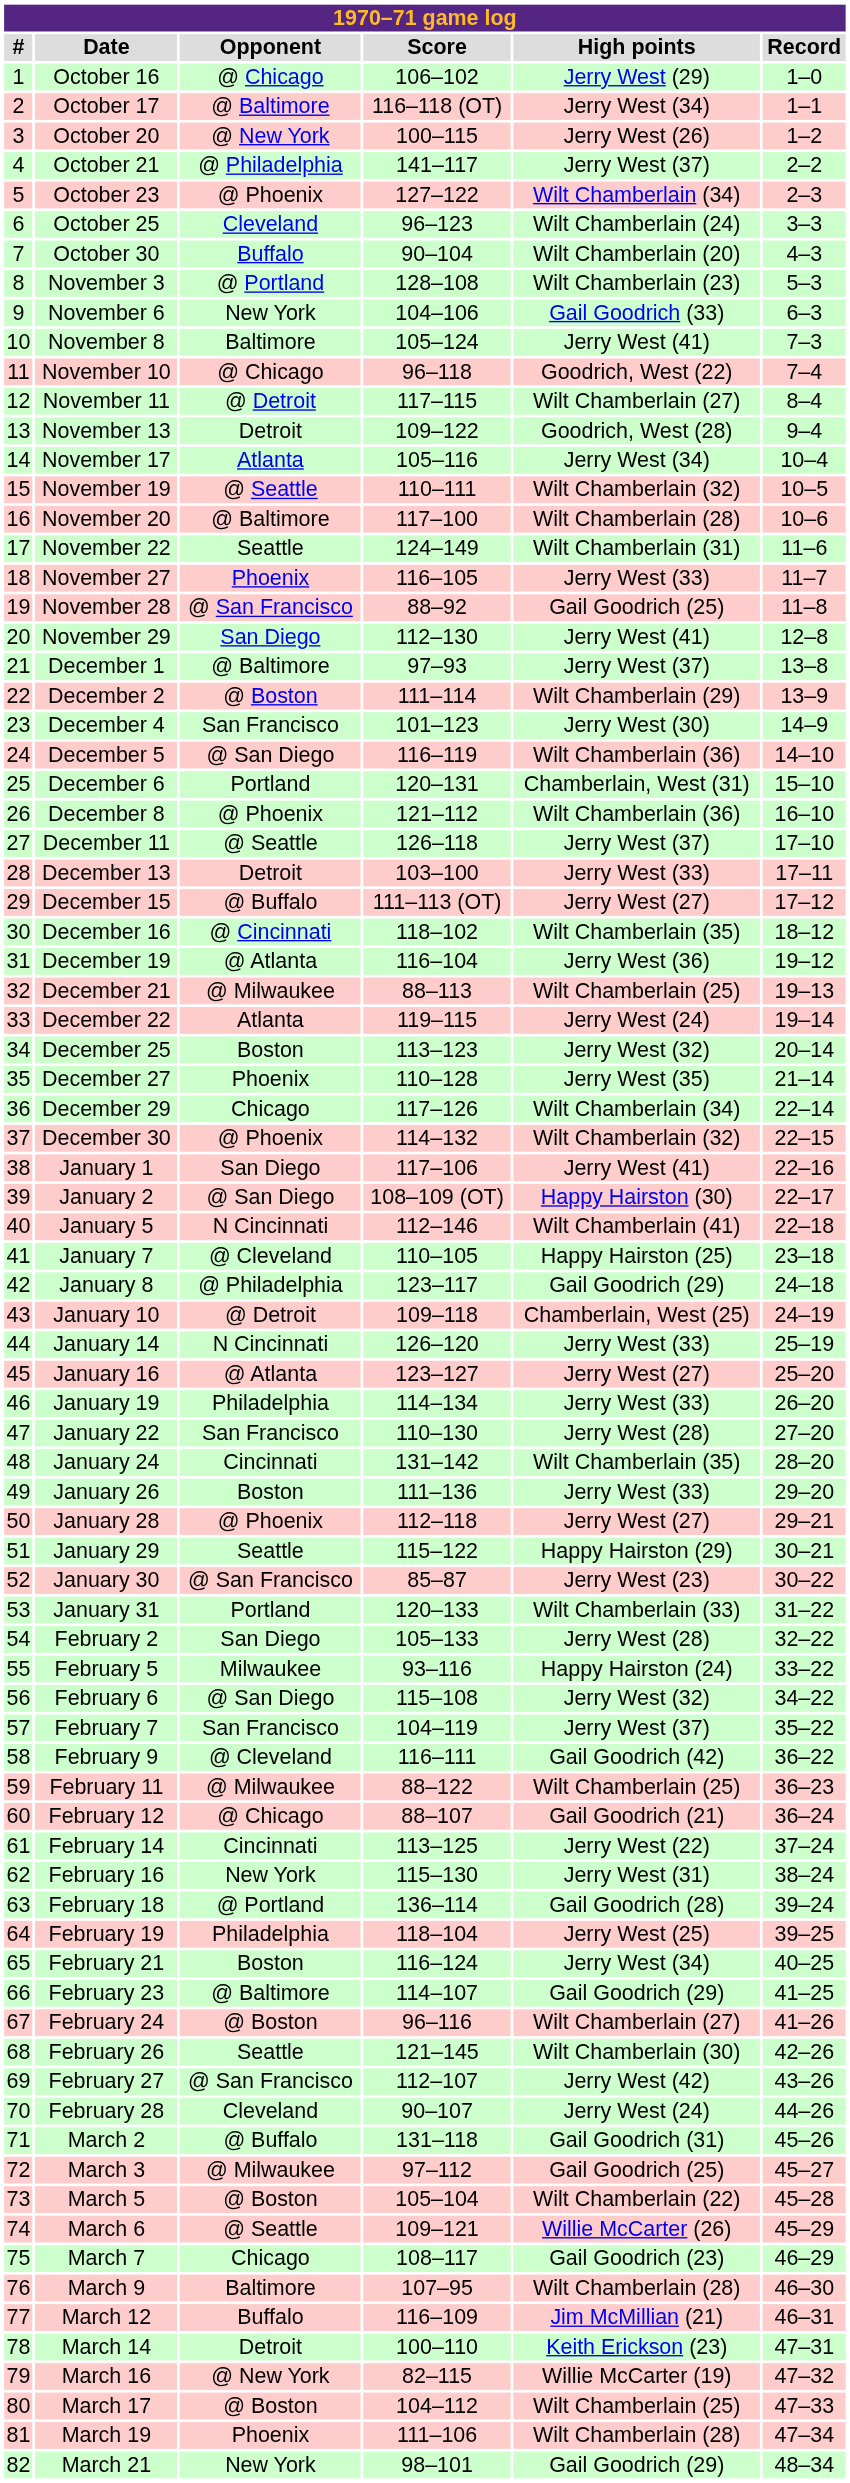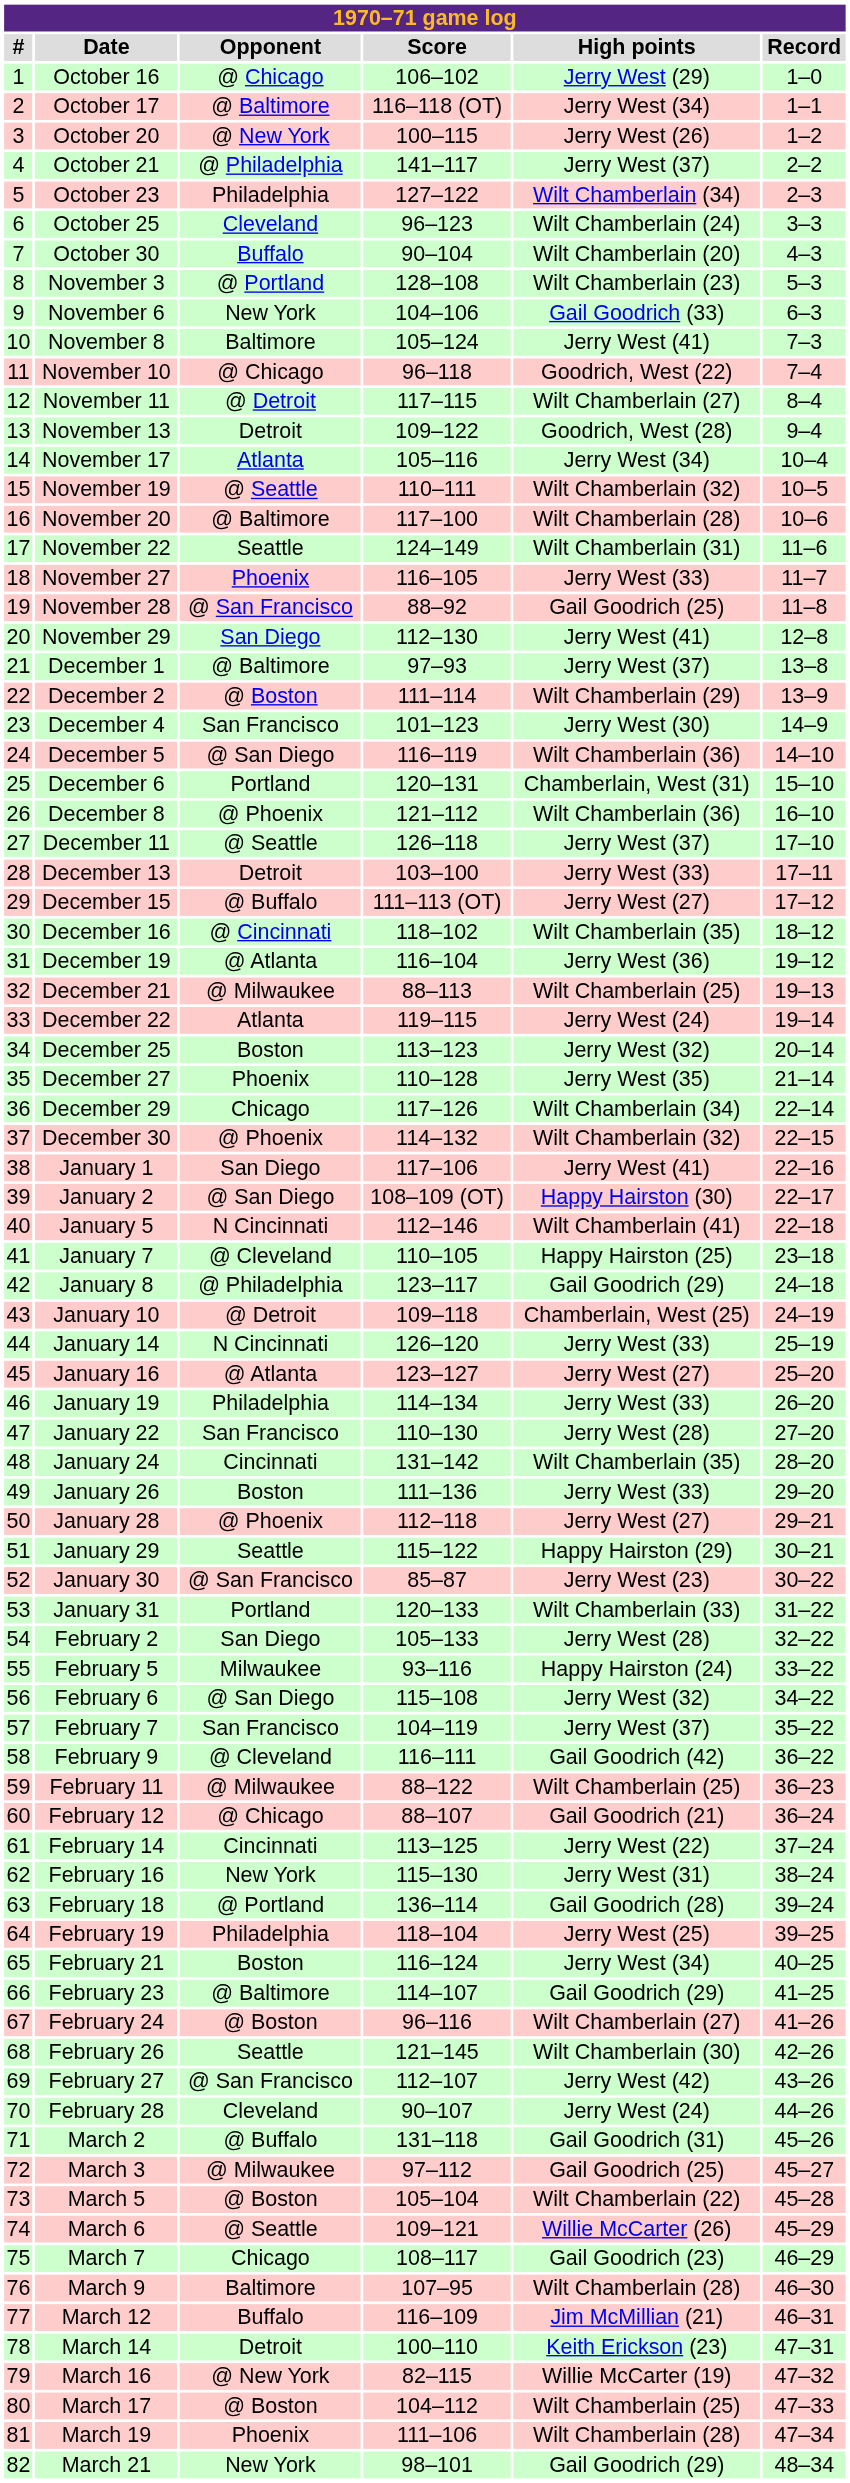 <table class="toccolours collapsible" width=50% style="clear:both; margin:1.5em auto; text-align:center">
 <tr>
 <th colspan=11 style="background:#552583; color:#FDB927;">1970–71 game log</th>
 </tr>
 <tr align="center" bgcolor="#dddddd">
 <td><strong>#</strong></td>
 <td><strong>Date</strong></td>
 <td><strong>Opponent</strong></td>
 <td><strong>Score</strong></td>
 <td><strong>High points</strong></td>
 <td><strong>Record</strong></td>
 </tr>
 <tr align="center" bgcolor="ccffcc">
 <td>1</td>
 <td>October 16</td>
 <td>@ <a href='#'>Chicago</a></td>
 <td>106–102</td>
 <td><a href='#'>Jerry West</a> (29)</td>
 <td>1–0</td>
 </tr>
 <tr align="center" bgcolor="ffcccc">
 <td>2</td>
 <td>October 17</td>
 <td>@ <a href='#'>Baltimore</a></td>
 <td>116–118 (OT)</td>
 <td>Jerry West (34)</td>
 <td>1–1</td>
 </tr>
 <tr align="center" bgcolor="ffcccc">
 <td>3</td>
 <td>October 20</td>
 <td>@ <a href='#'>New York</a></td>
 <td>100–115</td>
 <td>Jerry West (26)</td>
 <td>1–2</td>
 </tr>
 <tr align="center" bgcolor="ccffcc">
 <td>4</td>
 <td>October 21</td>
 <td>@ <a href='#'>Philadelphia</a></td>
 <td>141–117</td>
 <td>Jerry West (37)</td>
 <td>2–2</td>
 </tr>
 <tr align="center" bgcolor="ffcccc">
 <td>5</td>
 <td>October 23</td>
-<td>@ Phoenix</td>
+<td>Philadelphia</td>
 <td>127–122</td>
 <td><a href='#'>Wilt Chamberlain</a> (34)</td>
 <td>2–3</td>
 </tr>
 <tr align="center" bgcolor="ccffcc">
 <td>6</td>
 <td>October 25</td>
 <td><a href='#'>Cleveland</a></td>
 <td>96–123</td>
 <td>Wilt Chamberlain (24)</td>
 <td>3–3</td>
 </tr>
 <tr align="center" bgcolor="ccffcc">
 <td>7</td>
 <td>October 30</td>
 <td><a href='#'>Buffalo</a></td>
 <td>90–104</td>
 <td>Wilt Chamberlain (20)</td>
 <td>4–3</td>
 </tr>
 <tr align="center" bgcolor="ccffcc">
 <td>8</td>
 <td>November 3</td>
 <td>@ <a href='#'>Portland</a></td>
 <td>128–108</td>
 <td>Wilt Chamberlain (23)</td>
 <td>5–3</td>
 </tr>
 <tr align="center" bgcolor="ccffcc">
 <td>9</td>
 <td>November 6</td>
 <td>New York</td>
 <td>104–106</td>
 <td><a href='#'>Gail Goodrich</a> (33)</td>
 <td>6–3</td>
 </tr>
 <tr align="center" bgcolor="ccffcc">
 <td>10</td>
 <td>November 8</td>
 <td>Baltimore</td>
 <td>105–124</td>
 <td>Jerry West (41)</td>
 <td>7–3</td>
 </tr>
 <tr align="center" bgcolor="ffcccc">
 <td>11</td>
 <td>November 10</td>
 <td>@ Chicago</td>
 <td>96–118</td>
 <td>Goodrich, West (22)</td>
 <td>7–4</td>
 </tr>
 <tr align="center" bgcolor="ccffcc">
 <td>12</td>
 <td>November 11</td>
 <td>@ <a href='#'>Detroit</a></td>
 <td>117–115</td>
 <td>Wilt Chamberlain (27)</td>
 <td>8–4</td>
 </tr>
 <tr align="center" bgcolor="ccffcc">
 <td>13</td>
 <td>November 13</td>
 <td>Detroit</td>
 <td>109–122</td>
 <td>Goodrich, West (28)</td>
 <td>9–4</td>
 </tr>
 <tr align="center" bgcolor="ccffcc">
 <td>14</td>
 <td>November 17</td>
 <td><a href='#'>Atlanta</a></td>
 <td>105–116</td>
 <td>Jerry West (34)</td>
 <td>10–4</td>
 </tr>
 <tr align="center" bgcolor="ffcccc">
 <td>15</td>
 <td>November 19</td>
 <td>@ <a href='#'>Seattle</a></td>
 <td>110–111</td>
 <td>Wilt Chamberlain (32)</td>
 <td>10–5</td>
 </tr>
 <tr align="center" bgcolor="ffcccc">
 <td>16</td>
 <td>November 20</td>
 <td>@ Baltimore</td>
 <td>117–100</td>
 <td>Wilt Chamberlain (28)</td>
 <td>10–6</td>
 </tr>
 <tr align="center" bgcolor="ccffcc">
 <td>17</td>
 <td>November 22</td>
 <td>Seattle</td>
 <td>124–149</td>
 <td>Wilt Chamberlain (31)</td>
 <td>11–6</td>
 </tr>
 <tr align="center" bgcolor="ffcccc">
 <td>18</td>
 <td>November 27</td>
 <td><a href='#'>Phoenix</a></td>
 <td>116–105</td>
 <td>Jerry West (33)</td>
 <td>11–7</td>
 </tr>
 <tr align="center" bgcolor="ffcccc">
 <td>19</td>
 <td>November 28</td>
 <td>@ <a href='#'>San Francisco</a></td>
 <td>88–92</td>
 <td>Gail Goodrich (25)</td>
 <td>11–8</td>
 </tr>
 <tr align="center" bgcolor="ccffcc">
 <td>20</td>
 <td>November 29</td>
 <td><a href='#'>San Diego</a></td>
 <td>112–130</td>
 <td>Jerry West (41)</td>
 <td>12–8</td>
 </tr>
 <tr align="center" bgcolor="ccffcc">
 <td>21</td>
 <td>December 1</td>
 <td>@ Baltimore</td>
 <td>97–93</td>
 <td>Jerry West (37)</td>
 <td>13–8</td>
 </tr>
 <tr align="center" bgcolor="ffcccc">
 <td>22</td>
 <td>December 2</td>
 <td>@ <a href='#'>Boston</a></td>
 <td>111–114</td>
 <td>Wilt Chamberlain (29)</td>
 <td>13–9</td>
 </tr>
 <tr align="center" bgcolor="ccffcc">
 <td>23</td>
 <td>December 4</td>
 <td>San Francisco</td>
 <td>101–123</td>
 <td>Jerry West (30)</td>
 <td>14–9</td>
 </tr>
 <tr align="center" bgcolor="ffcccc">
 <td>24</td>
 <td>December 5</td>
 <td>@ San Diego</td>
 <td>116–119</td>
 <td>Wilt Chamberlain (36)</td>
 <td>14–10</td>
 </tr>
 <tr align="center" bgcolor="ccffcc">
 <td>25</td>
 <td>December 6</td>
 <td>Portland</td>
 <td>120–131</td>
 <td>Chamberlain, West (31)</td>
 <td>15–10</td>
 </tr>
 <tr align="center" bgcolor="ccffcc">
 <td>26</td>
 <td>December 8</td>
 <td>@ Phoenix</td>
 <td>121–112</td>
 <td>Wilt Chamberlain (36)</td>
 <td>16–10</td>
 </tr>
 <tr align="center" bgcolor="ccffcc">
 <td>27</td>
 <td>December 11</td>
 <td>@ Seattle</td>
 <td>126–118</td>
 <td>Jerry West (37)</td>
 <td>17–10</td>
 </tr>
 <tr align="center" bgcolor="ffcccc">
 <td>28</td>
 <td>December 13</td>
 <td>Detroit</td>
 <td>103–100</td>
 <td>Jerry West (33)</td>
 <td>17–11</td>
 </tr>
 <tr align="center" bgcolor="ffcccc">
 <td>29</td>
 <td>December 15</td>
 <td>@ Buffalo</td>
 <td>111–113 (OT)</td>
 <td>Jerry West (27)</td>
 <td>17–12</td>
 </tr>
 <tr align="center" bgcolor="ccffcc">
 <td>30</td>
 <td>December 16</td>
 <td>@ <a href='#'>Cincinnati</a></td>
 <td>118–102</td>
 <td>Wilt Chamberlain (35)</td>
 <td>18–12</td>
 </tr>
 <tr align="center" bgcolor="ccffcc">
 <td>31</td>
 <td>December 19</td>
 <td>@ Atlanta</td>
 <td>116–104</td>
 <td>Jerry West (36)</td>
 <td>19–12</td>
 </tr>
 <tr align="center" bgcolor="ffcccc">
 <td>32</td>
 <td>December 21</td>
 <td>@ Milwaukee</td>
 <td>88–113</td>
 <td>Wilt Chamberlain (25)</td>
 <td>19–13</td>
 </tr>
 <tr align="center" bgcolor="ffcccc">
 <td>33</td>
 <td>December 22</td>
 <td>Atlanta</td>
 <td>119–115</td>
 <td>Jerry West (24)</td>
 <td>19–14</td>
 </tr>
 <tr align="center" bgcolor="ccffcc">
 <td>34</td>
 <td>December 25</td>
 <td>Boston</td>
 <td>113–123</td>
 <td>Jerry West (32)</td>
 <td>20–14</td>
 </tr>
 <tr align="center" bgcolor="ccffcc">
 <td>35</td>
 <td>December 27</td>
 <td>Phoenix</td>
 <td>110–128</td>
 <td>Jerry West (35)</td>
 <td>21–14</td>
 </tr>
 <tr align="center" bgcolor="ccffcc">
 <td>36</td>
 <td>December 29</td>
 <td>Chicago</td>
 <td>117–126</td>
 <td>Wilt Chamberlain (34)</td>
 <td>22–14</td>
 </tr>
 <tr align="center" bgcolor="ffcccc">
 <td>37</td>
 <td>December 30</td>
 <td>@ Phoenix</td>
 <td>114–132</td>
 <td>Wilt Chamberlain (32)</td>
 <td>22–15</td>
 </tr>
 <tr align="center" bgcolor="ffcccc">
 <td>38</td>
 <td>January 1</td>
 <td>San Diego</td>
 <td>117–106</td>
 <td>Jerry West (41)</td>
 <td>22–16</td>
 </tr>
 <tr align="center" bgcolor="ffcccc">
 <td>39</td>
 <td>January 2</td>
 <td>@ San Diego</td>
 <td>108–109 (OT)</td>
 <td><a href='#'>Happy Hairston</a> (30)</td>
 <td>22–17</td>
 </tr>
 <tr align="center" bgcolor="ffcccc">
 <td>40</td>
 <td>January 5</td>
 <td>N Cincinnati</td>
 <td>112–146</td>
 <td>Wilt Chamberlain (41)</td>
 <td>22–18</td>
 </tr>
 <tr align="center" bgcolor="ccffcc">
 <td>41</td>
 <td>January 7</td>
 <td>@ Cleveland</td>
 <td>110–105</td>
 <td>Happy Hairston (25)</td>
 <td>23–18</td>
 </tr>
 <tr align="center" bgcolor="ccffcc">
 <td>42</td>
 <td>January 8</td>
 <td>@ Philadelphia</td>
 <td>123–117</td>
 <td>Gail Goodrich (29)</td>
 <td>24–18</td>
 </tr>
 <tr align="center" bgcolor="ffcccc">
 <td>43</td>
 <td>January 10</td>
 <td>@ Detroit</td>
 <td>109–118</td>
 <td>Chamberlain, West (25)</td>
 <td>24–19</td>
 </tr>
 <tr align="center" bgcolor="ccffcc">
 <td>44</td>
 <td>January 14</td>
 <td>N Cincinnati</td>
 <td>126–120</td>
 <td>Jerry West (33)</td>
 <td>25–19</td>
 </tr>
 <tr align="center" bgcolor="ffcccc">
 <td>45</td>
 <td>January 16</td>
 <td>@ Atlanta</td>
 <td>123–127</td>
 <td>Jerry West (27)</td>
 <td>25–20</td>
 </tr>
 <tr align="center" bgcolor="ccffcc">
 <td>46</td>
 <td>January 19</td>
 <td>Philadelphia</td>
 <td>114–134</td>
 <td>Jerry West (33)</td>
 <td>26–20</td>
 </tr>
 <tr align="center" bgcolor="ccffcc">
 <td>47</td>
 <td>January 22</td>
 <td>San Francisco</td>
 <td>110–130</td>
 <td>Jerry West (28)</td>
 <td>27–20</td>
 </tr>
 <tr align="center" bgcolor="ccffcc">
 <td>48</td>
 <td>January 24</td>
 <td>Cincinnati</td>
 <td>131–142</td>
 <td>Wilt Chamberlain (35)</td>
 <td>28–20</td>
 </tr>
 <tr align="center" bgcolor="ccffcc">
 <td>49</td>
 <td>January 26</td>
 <td>Boston</td>
 <td>111–136</td>
 <td>Jerry West (33)</td>
 <td>29–20</td>
 </tr>
 <tr align="center" bgcolor="ffcccc">
 <td>50</td>
 <td>January 28</td>
 <td>@ Phoenix</td>
 <td>112–118</td>
 <td>Jerry West (27)</td>
 <td>29–21</td>
 </tr>
 <tr align="center" bgcolor="ccffcc">
 <td>51</td>
 <td>January 29</td>
 <td>Seattle</td>
 <td>115–122</td>
 <td>Happy Hairston (29)</td>
 <td>30–21</td>
 </tr>
 <tr align="center" bgcolor="ffcccc">
 <td>52</td>
 <td>January 30</td>
 <td>@ San Francisco</td>
 <td>85–87</td>
 <td>Jerry West (23)</td>
 <td>30–22</td>
 </tr>
 <tr align="center" bgcolor="ccffcc">
 <td>53</td>
 <td>January 31</td>
 <td>Portland</td>
 <td>120–133</td>
 <td>Wilt Chamberlain (33)</td>
 <td>31–22</td>
 </tr>
 <tr align="center" bgcolor="ccffcc">
 <td>54</td>
 <td>February 2</td>
 <td>San Diego</td>
 <td>105–133</td>
 <td>Jerry West (28)</td>
 <td>32–22</td>
 </tr>
 <tr align="center" bgcolor="ccffcc">
 <td>55</td>
 <td>February 5</td>
 <td>Milwaukee</td>
 <td>93–116</td>
 <td>Happy Hairston (24)</td>
 <td>33–22</td>
 </tr>
 <tr align="center" bgcolor="ccffcc">
 <td>56</td>
 <td>February 6</td>
 <td>@ San Diego</td>
 <td>115–108</td>
 <td>Jerry West (32)</td>
 <td>34–22</td>
 </tr>
 <tr align="center" bgcolor="ccffcc">
 <td>57</td>
 <td>February 7</td>
 <td>San Francisco</td>
 <td>104–119</td>
 <td>Jerry West (37)</td>
 <td>35–22</td>
 </tr>
 <tr align="center" bgcolor="ccffcc">
 <td>58</td>
 <td>February 9</td>
 <td>@ Cleveland</td>
 <td>116–111</td>
 <td>Gail Goodrich (42)</td>
 <td>36–22</td>
 </tr>
 <tr align="center" bgcolor="ffcccc">
 <td>59</td>
 <td>February 11</td>
 <td>@ Milwaukee</td>
 <td>88–122</td>
 <td>Wilt Chamberlain (25)</td>
 <td>36–23</td>
 </tr>
 <tr align="center" bgcolor="ffcccc">
 <td>60</td>
 <td>February 12</td>
 <td>@ Chicago</td>
 <td>88–107</td>
 <td>Gail Goodrich (21)</td>
 <td>36–24</td>
 </tr>
 <tr align="center" bgcolor="ccffcc">
 <td>61</td>
 <td>February 14</td>
 <td>Cincinnati</td>
 <td>113–125</td>
 <td>Jerry West (22)</td>
 <td>37–24</td>
 </tr>
 <tr align="center" bgcolor="ccffcc">
 <td>62</td>
 <td>February 16</td>
 <td>New York</td>
 <td>115–130</td>
 <td>Jerry West (31)</td>
 <td>38–24</td>
 </tr>
 <tr align="center" bgcolor="ccffcc">
 <td>63</td>
 <td>February 18</td>
 <td>@ Portland</td>
 <td>136–114</td>
 <td>Gail Goodrich (28)</td>
 <td>39–24</td>
 </tr>
 <tr align="center" bgcolor="ffcccc">
 <td>64</td>
 <td>February 19</td>
 <td>Philadelphia</td>
 <td>118–104</td>
 <td>Jerry West (25)</td>
 <td>39–25</td>
 </tr>
 <tr align="center" bgcolor="ccffcc">
 <td>65</td>
 <td>February 21</td>
 <td>Boston</td>
 <td>116–124</td>
 <td>Jerry West (34)</td>
 <td>40–25</td>
 </tr>
 <tr align="center" bgcolor="ccffcc">
 <td>66</td>
 <td>February 23</td>
 <td>@ Baltimore</td>
 <td>114–107</td>
 <td>Gail Goodrich (29)</td>
 <td>41–25</td>
 </tr>
 <tr align="center" bgcolor="ffcccc">
 <td>67</td>
 <td>February 24</td>
 <td>@ Boston</td>
 <td>96–116</td>
 <td>Wilt Chamberlain (27)</td>
 <td>41–26</td>
 </tr>
 <tr align="center" bgcolor="ccffcc">
 <td>68</td>
 <td>February 26</td>
 <td>Seattle</td>
 <td>121–145</td>
 <td>Wilt Chamberlain (30)</td>
 <td>42–26</td>
 </tr>
 <tr align="center" bgcolor="ccffcc">
 <td>69</td>
 <td>February 27</td>
 <td>@ San Francisco</td>
 <td>112–107</td>
 <td>Jerry West (42)</td>
 <td>43–26</td>
 </tr>
 <tr align="center" bgcolor="ccffcc">
 <td>70</td>
 <td>February 28</td>
 <td>Cleveland</td>
 <td>90–107</td>
 <td>Jerry West (24)</td>
 <td>44–26</td>
 </tr>
 <tr align="center" bgcolor="ccffcc">
 <td>71</td>
 <td>March 2</td>
 <td>@ Buffalo</td>
 <td>131–118</td>
 <td>Gail Goodrich (31)</td>
 <td>45–26</td>
 </tr>
 <tr align="center" bgcolor="ffcccc">
 <td>72</td>
 <td>March 3</td>
 <td>@ Milwaukee</td>
 <td>97–112</td>
 <td>Gail Goodrich (25)</td>
 <td>45–27</td>
 </tr>
 <tr align="center" bgcolor="ffcccc">
 <td>73</td>
 <td>March 5</td>
 <td>@ Boston</td>
 <td>105–104</td>
 <td>Wilt Chamberlain (22)</td>
 <td>45–28</td>
 </tr>
 <tr align="center" bgcolor="ffcccc">
 <td>74</td>
 <td>March 6</td>
 <td>@ Seattle</td>
 <td>109–121</td>
 <td><a href='#'>Willie McCarter</a> (26)</td>
 <td>45–29</td>
 </tr>
 <tr align="center" bgcolor="ccffcc">
 <td>75</td>
 <td>March 7</td>
 <td>Chicago</td>
 <td>108–117</td>
 <td>Gail Goodrich (23)</td>
 <td>46–29</td>
 </tr>
 <tr align="center" bgcolor="ffcccc">
 <td>76</td>
 <td>March 9</td>
 <td>Baltimore</td>
 <td>107–95</td>
 <td>Wilt Chamberlain (28)</td>
 <td>46–30</td>
 </tr>
 <tr align="center" bgcolor="ffcccc">
 <td>77</td>
 <td>March 12</td>
 <td>Buffalo</td>
 <td>116–109</td>
 <td><a href='#'>Jim McMillian</a> (21)</td>
 <td>46–31</td>
 </tr>
 <tr align="center" bgcolor="ccffcc">
 <td>78</td>
 <td>March 14</td>
 <td>Detroit</td>
 <td>100–110</td>
 <td><a href='#'>Keith Erickson</a> (23)</td>
 <td>47–31</td>
 </tr>
 <tr align="center" bgcolor="ffcccc">
 <td>79</td>
 <td>March 16</td>
 <td>@ New York</td>
 <td>82–115</td>
 <td>Willie McCarter (19)</td>
 <td>47–32</td>
 </tr>
 <tr align="center" bgcolor="ffcccc">
 <td>80</td>
 <td>March 17</td>
 <td>@ Boston</td>
 <td>104–112</td>
 <td>Wilt Chamberlain (25)</td>
 <td>47–33</td>
 </tr>
 <tr align="center" bgcolor="ffcccc">
 <td>81</td>
 <td>March 19</td>
 <td>Phoenix</td>
 <td>111–106</td>
 <td>Wilt Chamberlain (28)</td>
 <td>47–34</td>
 </tr>
 <tr align="center" bgcolor="ccffcc">
 <td>82</td>
 <td>March 21</td>
 <td>New York</td>
 <td>98–101</td>
 <td>Gail Goodrich (29)</td>
 <td>48–34</td>
 </tr>
 </table>
